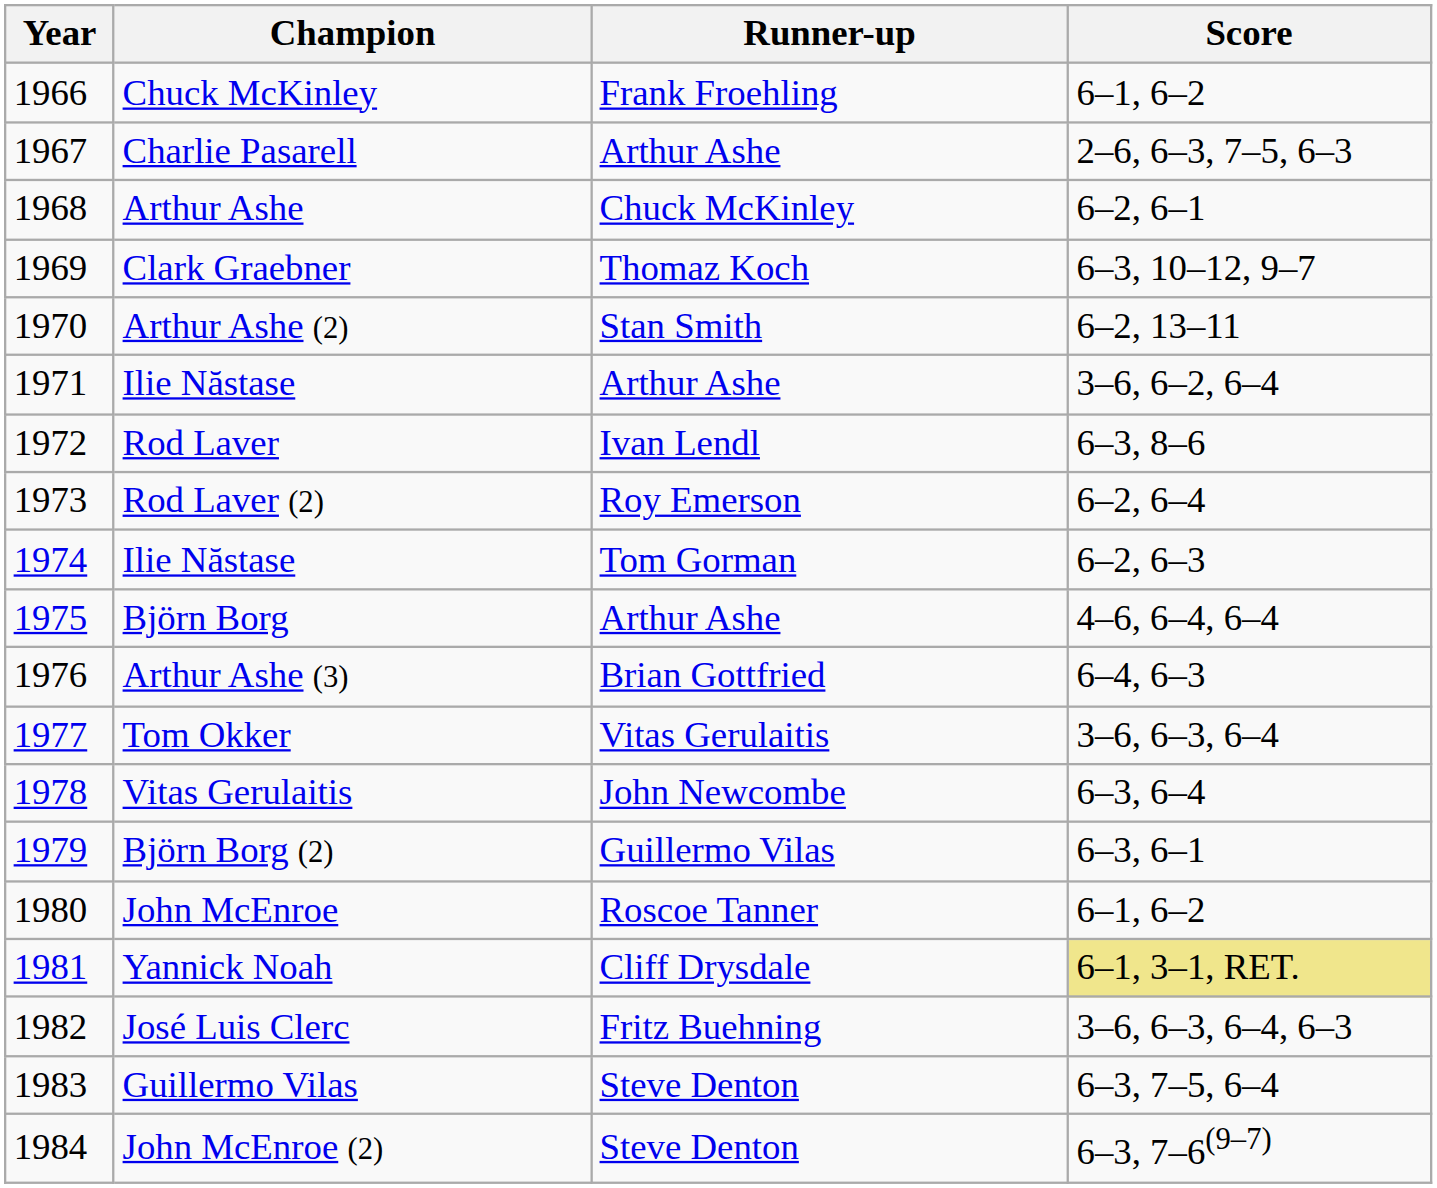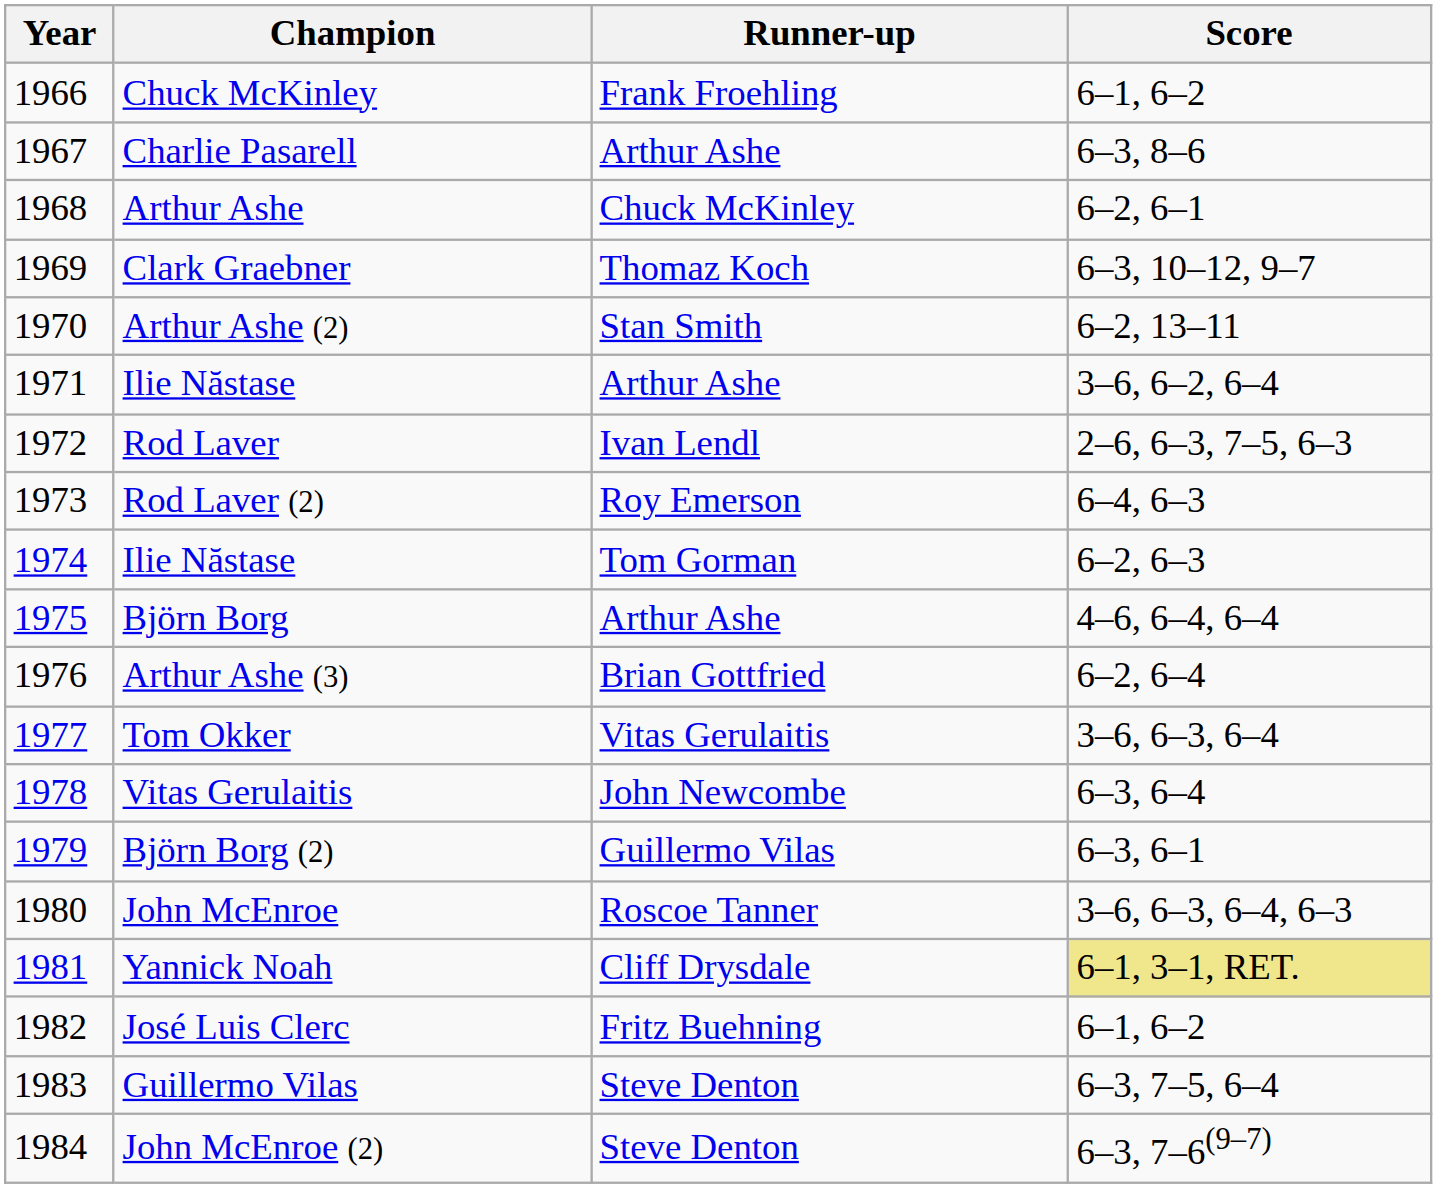 <table class="wikitable">
 <tr>
 <th style="width:40px">Year</th>
 <th style="width:200px">Champion</th>
 <th style="width:200px">Runner-up</th>
 <th style="width:150px">Score</th>
 </tr>
 <tr>
 <td>1966</td>
 <td> <a href='#'>Chuck McKinley</a></td>
 <td> <a href='#'>Frank Froehling</a></td>
 <td>6–1, 6–2</td>
 </tr>
 <tr>
 <td>1967</td>
 <td> <a href='#'>Charlie Pasarell</a></td>
 <td> <a href='#'>Arthur Ashe</a></td>
-<td>2–6, 6–3, 7–5, 6–3</td>
+<td>6–3, 8–6</td>
 </tr>
 <tr>
 <td>1968</td>
 <td> <a href='#'>Arthur Ashe</a></td>
 <td> <a href='#'>Chuck McKinley</a></td>
 <td>6–2, 6–1</td>
 </tr>
 <tr>
 <td>1969</td>
 <td> <a href='#'>Clark Graebner</a></td>
 <td> <a href='#'>Thomaz Koch</a></td>
 <td>6–3, 10–12, 9–7</td>
 </tr>
 <tr>
 <td>1970</td>
 <td> <a href='#'>Arthur Ashe</a>  <small>(2)</small></td>
 <td> <a href='#'>Stan Smith</a></td>
 <td>6–2, 13–11</td>
 </tr>
 <tr>
 <td>1971</td>
 <td> <a href='#'>Ilie Năstase</a></td>
 <td> <a href='#'>Arthur Ashe</a></td>
 <td>3–6, 6–2, 6–4</td>
 </tr>
 <tr>
 <td>1972</td>
 <td> <a href='#'>Rod Laver</a></td>
 <td>  <a href='#'>Ivan Lendl</a></td>
-<td>6–3, 8–6</td>
+<td>2–6, 6–3, 7–5, 6–3</td>
 </tr>
 <tr>
 <td>1973</td>
 <td>  <a href='#'>Rod Laver</a>  <small>(2)</small></td>
 <td>  <a href='#'>Roy Emerson</a></td>
-<td>6–2, 6–4</td>
+<td>6–4, 6–3</td>
 </tr>
 <tr>
 <td><a href='#'>1974</a></td>
 <td>  <a href='#'>Ilie Năstase</a></td>
 <td>  <a href='#'>Tom Gorman</a></td>
 <td>6–2, 6–3</td>
 </tr>
 <tr>
 <td><a href='#'>1975</a></td>
 <td>  <a href='#'>Björn Borg</a></td>
 <td>  <a href='#'>Arthur Ashe</a></td>
 <td>4–6, 6–4, 6–4</td>
 </tr>
 <tr>
 <td>1976</td>
 <td>  <a href='#'>Arthur Ashe</a>  <small>(3)</small></td>
 <td>  <a href='#'>Brian Gottfried</a></td>
-<td>6–4, 6–3</td>
+<td>6–2, 6–4</td>
 </tr>
 <tr>
 <td><a href='#'>1977</a></td>
 <td>  <a href='#'>Tom Okker</a></td>
 <td>  <a href='#'>Vitas Gerulaitis</a></td>
 <td>3–6, 6–3, 6–4</td>
 </tr>
 <tr>
 <td><a href='#'>1978</a></td>
 <td>  <a href='#'>Vitas Gerulaitis</a></td>
 <td>  <a href='#'>John Newcombe</a></td>
 <td>6–3, 6–4</td>
 </tr>
 <tr>
 <td><a href='#'>1979</a></td>
 <td>  <a href='#'>Björn Borg</a>  <small>(2)</small></td>
 <td>  <a href='#'>Guillermo Vilas</a></td>
 <td>6–3, 6–1</td>
 </tr>
 <tr>
 <td>1980</td>
 <td>  <a href='#'>John McEnroe</a></td>
 <td>  <a href='#'>Roscoe Tanner</a></td>
-<td>6–1, 6–2</td>
+<td>3–6, 6–3, 6–4, 6–3</td>
 </tr>
 <tr>
 <td><a href='#'>1981</a></td>
 <td>  <a href='#'>Yannick Noah</a></td>
 <td> <a href='#'>Cliff Drysdale</a></td>
 <td style="background: khaki;">6–1, 3–1, RET.</td>
 </tr>
 <tr>
 <td>1982</td>
 <td>  <a href='#'>José Luis Clerc</a></td>
 <td>  <a href='#'>Fritz Buehning</a></td>
-<td>3–6, 6–3, 6–4, 6–3</td>
+<td>6–1, 6–2</td>
 </tr>
 <tr>
 <td>1983</td>
 <td>  <a href='#'>Guillermo Vilas</a></td>
 <td>  <a href='#'>Steve Denton</a></td>
 <td>6–3, 7–5, 6–4</td>
 </tr>
 <tr>
 <td>1984</td>
 <td>  <a href='#'>John McEnroe</a>  <small>(2)</small></td>
 <td> <a href='#'>Steve Denton</a></td>
 <td>6–3, 7–6<sup>(9–7)</sup></td>
 </tr>
 </table>
